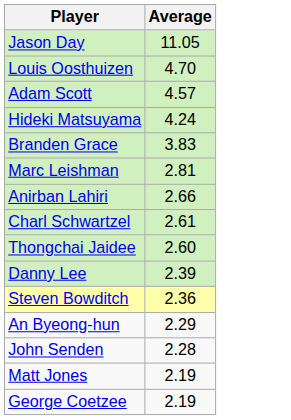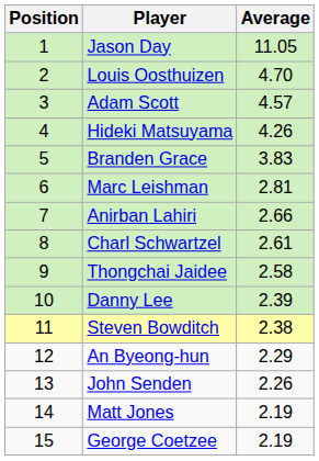 <table class=wikitable style="text-align:center">
 <tr>
+<th>Position</th>
 <th>Player</th>
 <th>Average</th>
 </tr>
 <tr style="background:#d0f0c0;">
+<td>1</td>
 <td align=left><a href='#'>Jason Day</a></td>
 <td>11.05</td>
 </tr>
 <tr style="background:#d0f0c0;">
+<td>2</td>
 <td align=left><a href='#'>Louis Oosthuizen</a></td>
 <td>4.70</td>
 </tr>
 <tr style="background:#d0f0c0;">
+<td>3</td>
 <td align=left><a href='#'>Adam Scott</a></td>
 <td>4.57</td>
 </tr>
 <tr style="background:#d0f0c0;">
+<td>4</td>
 <td align=left><a href='#'>Hideki Matsuyama</a></td>
-<td>4.24</td>
+<td>4.26</td>
 </tr>
 <tr style="background:#d0f0c0;">
+<td>5</td>
 <td align=left><a href='#'>Branden Grace</a></td>
 <td>3.83</td>
 </tr>
 <tr style="background:#d0f0c0;">
+<td>6</td>
 <td align=left><a href='#'>Marc Leishman</a></td>
 <td>2.81</td>
 </tr>
 <tr style="background:#d0f0c0;">
+<td>7</td>
 <td align=left><a href='#'>Anirban Lahiri</a></td>
 <td>2.66</td>
 </tr>
 <tr style="background:#d0f0c0;">
+<td>8</td>
 <td align=left><a href='#'>Charl Schwartzel</a></td>
 <td>2.61</td>
 </tr>
 <tr style="background:#d0f0c0;">
+<td>9</td>
 <td align=left><a href='#'>Thongchai Jaidee</a></td>
-<td>2.60</td>
+<td>2.58</td>
 </tr>
 <tr style="background:#d0f0c0;">
+<td>10</td>
 <td align=left><a href='#'>Danny Lee</a></td>
 <td>2.39</td>
 </tr>
 <tr style="background:#ffa;">
+<td>11</td>
 <td align=left><a href='#'>Steven Bowditch</a></td>
-<td>2.36</td>
+<td>2.38</td>
 </tr>
 <tr>
+<td>12</td>
 <td align=left><a href='#'>An Byeong-hun</a></td>
 <td>2.29</td>
 </tr>
 <tr>
+<td>13</td>
 <td align=left><a href='#'>John Senden</a></td>
-<td>2.28</td>
+<td>2.26</td>
 </tr>
 <tr>
+<td>14</td>
 <td align=left><a href='#'>Matt Jones</a></td>
 <td>2.19</td>
 </tr>
 <tr>
+<td>15</td>
 <td align=left><a href='#'>George Coetzee</a></td>
 <td>2.19</td>
 </tr>
 </table>
